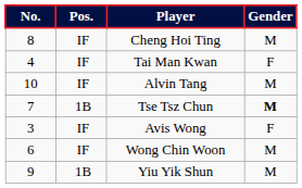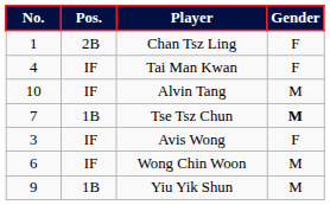 <table class="wikitable" style="text-align: center;">
 <tr>
 <th style="background:#020F43; color:#FFFFFF; border:2px solid #EE1C25; width: 50px;">No.</th>
 <th style="background:#020F43; color:#FFFFFF; border:2px solid #EE1C25; width: 50px;">Pos.</th>
 <th style="background:#020F43; color:#FFFFFF; border:2px solid #EE1C25; width: 150px;">Player</th>
 <th style="background:#020F43; color:#FFFFFF; border:2px solid #EE1C25; width: 50px;">Gender</th>
 </tr>
 <tr>
-<td>8</td>
-<td> IF</td>
-<td>Cheng Hoi Ting</td>
-<td>M</td>
+<td>1</td>
+<td> 2B</td>
+<td>Chan Tsz Ling</td>
+<td>F</td>
 </tr>
 <tr>
 <td>4</td>
 <td> IF</td>
 <td>Tai Man Kwan</td>
 <td>F</td>
 </tr>
 <tr>
 <td>10</td>
 <td> IF</td>
 <td>Alvin Tang</td>
 <td>M</td>
 </tr>
 <tr>
 <td>7</td>
 <td> 1B</td>
 <td>Tse Tsz Chun</td>
 <td><strong>M</strong></td>
 </tr>
 <tr>
 <td>3</td>
 <td> IF</td>
 <td>Avis Wong</td>
 <td>F</td>
 </tr>
 <tr>
 <td>6</td>
 <td> IF</td>
 <td>Wong Chin Woon</td>
 <td>M</td>
 </tr>
 <tr>
 <td>9</td>
 <td> 1B</td>
 <td>Yiu Yik Shun</td>
 <td>M</td>
 </tr>
 </table>
